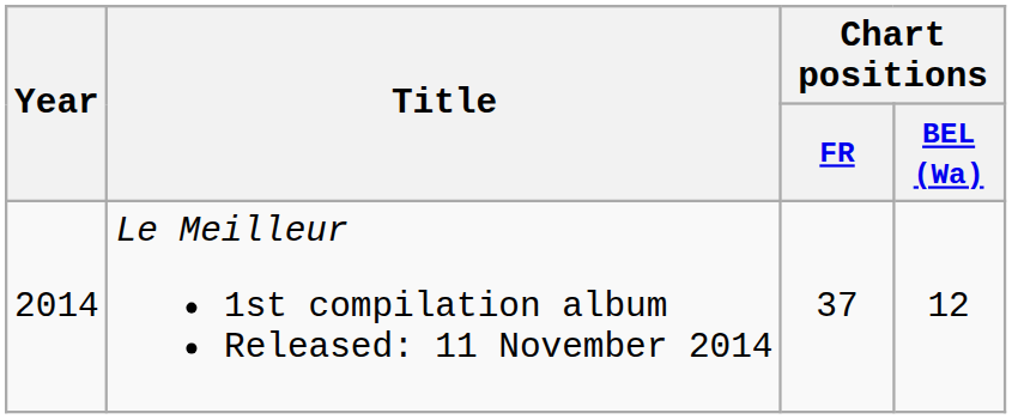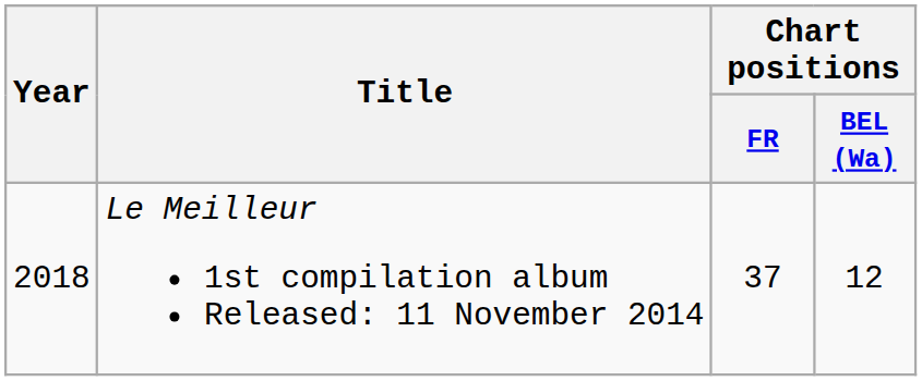 <table class="wikitable">
 <tr style="background:#ccc;">
 <th rowspan="2">Year</th>
 <th rowspan="2">Title</th>
 <th colspan="2">Chart positions</th>
 </tr>
 <tr style="background:#ddd;">
 <th style="width:35px;"><small><a href='#'>FR</a></small><br></th>
 <th style="width:35px;"><small><a href='#'>BEL <br>(Wa)</a></small><br></th>
 </tr>
 <tr>
-<td>2014</td>
+<td>2018</td>
 <td><em>Le Meilleur</em><br><ul><li>1st compilation album</li><li>Released: 11 November 2014</li></ul></td>
 <td style="text-align:center;">37</td>
 <td style="text-align:center;">12</td>
 </tr>
 </table>
